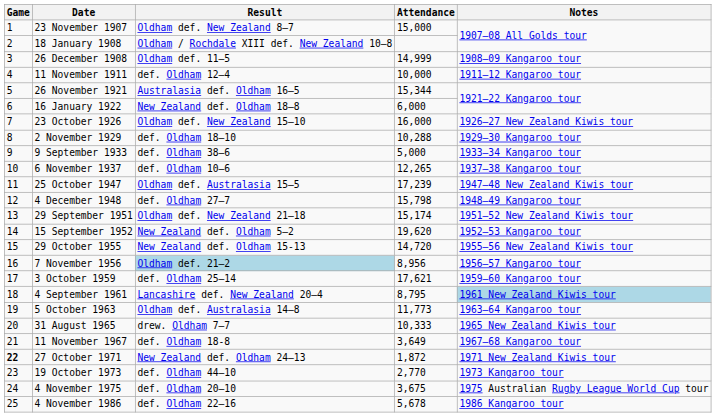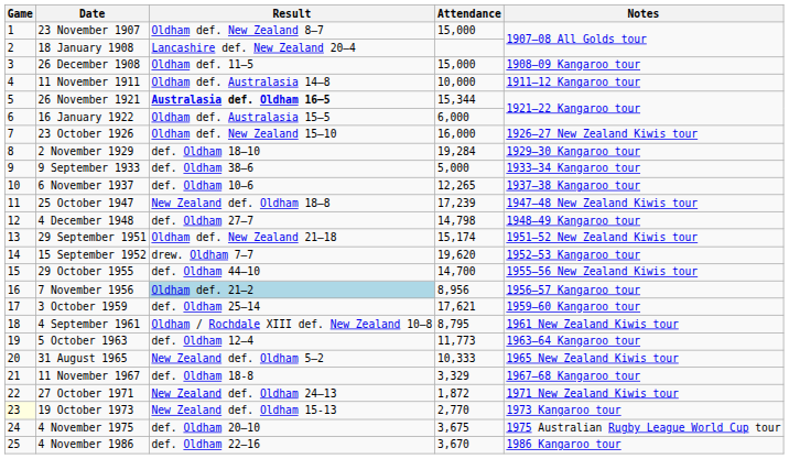 <table class="wikitable">
 <tr>
 <th>Game</th>
 <th>Date</th>
 <th>Result</th>
 <th>Attendance</th>
 <th>Notes</th>
 </tr>
 <tr>
 <td>1</td>
 <td>23 November 1907</td>
 <td> <a href='#'>Oldham</a> def.  <a href='#'>New Zealand</a> 8–7</td>
 <td>15,000</td>
 <td rowspan=2><a href='#'>1907–08 All Golds tour</a></td>
 </tr>
 <tr>
 <td>2</td>
 <td>18 January 1908</td>
-<td><a href='#'>Oldham</a> / <a href='#'>Rochdale</a> XIII def.  <a href='#'>New Zealand</a> 10–8</td>
+<td> <a href='#'>Lancashire</a> def.  <a href='#'>New Zealand</a> 20–4</td>
 <td></td>
 </tr>
 <tr>
 <td>3</td>
 <td>26 December 1908</td>
 <td> <a href='#'>Oldham</a> def.   11–5</td>
-<td>14,999</td>
+<td>15,000</td>
 <td><a href='#'>1908–09 Kangaroo tour</a></td>
 </tr>
 <tr>
 <td>4</td>
 <td>11 November 1911</td>
-<td>  def.  <a href='#'>Oldham</a> 12–4</td>
+<td> <a href='#'>Oldham</a> def.  <a href='#'>Australasia</a> 14–8</td>
 <td>10,000</td>
 <td><a href='#'>1911–12 Kangaroo tour</a></td>
 </tr>
 <tr>
 <td>5</td>
 <td>26 November 1921</td>
-<td> <a href='#'>Australasia</a> def.  <a href='#'>Oldham</a> 16–5</td>
+<td><strong> <a href='#'>Australasia</a> def.  <a href='#'>Oldham</a> 16–5</strong></td>
 <td>15,344</td>
 <td rowspan=2><a href='#'>1921–22 Kangaroo tour</a></td>
 </tr>
 <tr>
 <td>6</td>
 <td>16 January 1922</td>
-<td> <a href='#'>New Zealand</a> def.  <a href='#'>Oldham</a> 18–8</td>
+<td> <a href='#'>Oldham</a> def.  <a href='#'>Australasia</a> 15–5</td>
 <td>6,000</td>
 </tr>
 <tr>
 <td>7</td>
 <td>23 October 1926</td>
 <td> <a href='#'>Oldham</a> def.  <a href='#'>New Zealand</a> 15–10</td>
 <td>16,000</td>
 <td><a href='#'>1926–27 New Zealand Kiwis tour</a></td>
 </tr>
 <tr>
 <td>8</td>
 <td>2 November 1929</td>
 <td>  def.  <a href='#'>Oldham</a> 18–10</td>
-<td>10,288</td>
+<td>19,284</td>
 <td><a href='#'>1929–30 Kangaroo tour</a></td>
 </tr>
 <tr>
 <td>9</td>
 <td>9 September 1933</td>
 <td>  def.  <a href='#'>Oldham</a> 38–6</td>
 <td>5,000</td>
 <td><a href='#'>1933–34 Kangaroo tour</a></td>
 </tr>
 <tr>
 <td>10</td>
 <td>6 November 1937</td>
 <td>  def.  <a href='#'>Oldham</a> 10–6</td>
 <td>12,265</td>
 <td><a href='#'>1937–38 Kangaroo tour</a></td>
 </tr>
 <tr>
 <td>11</td>
 <td>25 October 1947</td>
-<td> <a href='#'>Oldham</a> def.  <a href='#'>Australasia</a> 15–5</td>
+<td> <a href='#'>New Zealand</a> def.  <a href='#'>Oldham</a> 18–8</td>
 <td>17,239</td>
 <td><a href='#'>1947–48 New Zealand Kiwis tour</a></td>
 </tr>
 <tr>
 <td>12</td>
 <td>4 December 1948</td>
 <td>  def.  <a href='#'>Oldham</a> 27–7</td>
-<td>15,798</td>
+<td>14,798</td>
 <td><a href='#'>1948–49 Kangaroo tour</a></td>
 </tr>
 <tr>
 <td>13</td>
 <td>29 September 1951</td>
 <td> <a href='#'>Oldham</a> def.  <a href='#'>New Zealand</a> 21–18</td>
 <td>15,174</td>
 <td><a href='#'>1951–52 New Zealand Kiwis tour</a></td>
 </tr>
 <tr>
 <td>14</td>
 <td>15 September 1952</td>
-<td> <a href='#'>New Zealand</a> def.  <a href='#'>Oldham</a> 5–2</td>
+<td>  drew.  <a href='#'>Oldham</a> 7–7</td>
 <td>19,620</td>
 <td><a href='#'>1952–53 Kangaroo tour</a></td>
 </tr>
 <tr>
 <td>15</td>
 <td>29 October 1955</td>
-<td> <a href='#'>New Zealand</a> def.  <a href='#'>Oldham</a> 15-13</td>
-<td>14,720</td>
+<td>  def.  <a href='#'>Oldham</a> 44–10</td>
+<td>14,700</td>
 <td><a href='#'>1955–56 New Zealand Kiwis tour</a></td>
 </tr>
 <tr>
 <td>16</td>
 <td>7 November 1956</td>
 <td style="background: lightblue;"> <a href='#'>Oldham</a> def.   21–2</td>
 <td>8,956</td>
 <td><a href='#'>1956–57 Kangaroo tour</a></td>
 </tr>
 <tr>
 <td>17</td>
 <td>3 October 1959</td>
 <td>  def.  <a href='#'>Oldham</a> 25–14</td>
 <td>17,621</td>
 <td><a href='#'>1959–60 Kangaroo tour</a></td>
 </tr>
 <tr>
 <td>18</td>
 <td>4 September 1961</td>
-<td> <a href='#'>Lancashire</a> def.  <a href='#'>New Zealand</a> 20–4</td>
+<td><a href='#'>Oldham</a> / <a href='#'>Rochdale</a> XIII def.  <a href='#'>New Zealand</a> 10–8</td>
 <td>8,795</td>
-<td style="background: lightblue;"><a href='#'>1961 New Zealand Kiwis tour</a></td>
+<td><a href='#'>1961 New Zealand Kiwis tour</a></td>
 </tr>
 <tr>
 <td>19</td>
 <td>5 October 1963</td>
-<td> <a href='#'>Oldham</a> def.  <a href='#'>Australasia</a> 14–8</td>
+<td>  def.  <a href='#'>Oldham</a> 12–4</td>
 <td>11,773</td>
 <td><a href='#'>1963–64 Kangaroo tour</a></td>
 </tr>
 <tr>
 <td>20</td>
 <td>31 August 1965</td>
-<td>  drew.  <a href='#'>Oldham</a> 7–7</td>
+<td> <a href='#'>New Zealand</a> def.  <a href='#'>Oldham</a> 5–2</td>
 <td>10,333</td>
 <td><a href='#'>1965 New Zealand Kiwis tour</a></td>
 </tr>
 <tr>
 <td>21</td>
 <td>11 November 1967</td>
 <td>  def.  <a href='#'>Oldham</a> 18-8</td>
-<td>3,649</td>
+<td>3,329</td>
 <td><a href='#'>1967–68 Kangaroo tour</a></td>
 </tr>
 <tr>
-<td><strong>22</strong></td>
+<td>22</td>
 <td>27 October 1971</td>
 <td> <a href='#'>New Zealand</a> def.  <a href='#'>Oldham</a> 24–13</td>
 <td>1,872</td>
 <td><a href='#'>1971 New Zealand Kiwis tour</a></td>
 </tr>
 <tr>
-<td>23</td>
+<td style="background: lightyellow;">23</td>
 <td>19 October 1973</td>
-<td>  def.  <a href='#'>Oldham</a> 44–10</td>
+<td> <a href='#'>New Zealand</a> def.  <a href='#'>Oldham</a> 15-13</td>
 <td>2,770</td>
 <td><a href='#'>1973 Kangaroo tour</a></td>
 </tr>
 <tr>
 <td>24</td>
 <td>4 November 1975</td>
 <td>  def.  <a href='#'>Oldham</a> 20–10</td>
 <td>3,675</td>
 <td><a href='#'>1975</a> Australian <a href='#'>Rugby League World Cup</a> tour</td>
 </tr>
 <tr>
 <td>25</td>
 <td>4 November 1986</td>
 <td>  def.  <a href='#'>Oldham</a> 22–16</td>
-<td>5,678</td>
+<td>3,670</td>
 <td><a href='#'>1986 Kangaroo tour</a></td>
 </tr>
 </table>
